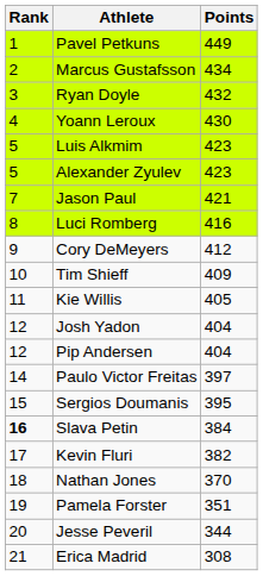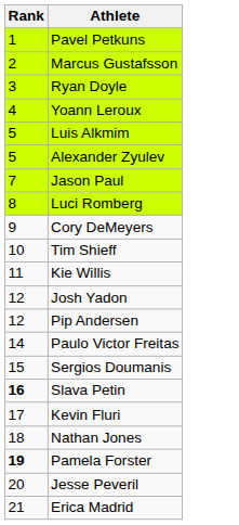 <table class="wikitable">
 <tr>
 <th>Rank</th>
 <th>Athlete</th>
-<th>Points</th>
 </tr>
 <tr>
 <td style="background:#CCFF00">1</td>
 <td style="background:#CCFF00"> Pavel Petkuns</td>
-<td style="background:#CCFF00">449</td>
 </tr>
 <tr>
 <td style="background:#CCFF00">2</td>
 <td style="background:#CCFF00"> Marcus Gustafsson</td>
-<td style="background:#CCFF00">434</td>
 </tr>
 <tr>
 <td style="background:#CCFF00">3</td>
 <td style="background:#CCFF00"> Ryan Doyle</td>
-<td style="background:#CCFF00">432</td>
 </tr>
 <tr>
 <td style="background:#CCFF00">4</td>
 <td style="background:#CCFF00"> Yoann Leroux</td>
-<td style="background:#CCFF00">430</td>
 </tr>
 <tr>
 <td style="background:#CCFF00">5</td>
 <td style="background:#CCFF00"> Luis Alkmim</td>
-<td style="background:#CCFF00">423</td>
 </tr>
 <tr>
 <td style="background:#CCFF00">5</td>
 <td style="background:#CCFF00"> Alexander Zyulev</td>
-<td style="background:#CCFF00">423</td>
 </tr>
 <tr>
 <td style="background:#CCFF00">7</td>
 <td style="background:#CCFF00"> Jason Paul</td>
-<td style="background:#CCFF00">421</td>
 </tr>
 <tr>
 <td style="background:#CCFF00">8</td>
 <td style="background:#CCFF00"> Luci Romberg</td>
-<td style="background:#CCFF00">416</td>
 </tr>
 <tr>
 <td>9</td>
 <td> Cory DeMeyers</td>
-<td>412</td>
 </tr>
 <tr>
 <td>10</td>
 <td> Tim Shieff</td>
-<td>409</td>
 </tr>
 <tr>
 <td>11</td>
 <td> Kie Willis</td>
-<td>405</td>
 </tr>
 <tr>
 <td>12</td>
 <td> Josh Yadon</td>
-<td>404</td>
 </tr>
 <tr>
 <td>12</td>
 <td> Pip Andersen</td>
-<td>404</td>
 </tr>
 <tr>
 <td>14</td>
 <td> Paulo Victor Freitas</td>
-<td>397</td>
 </tr>
 <tr>
 <td>15</td>
 <td> Sergios Doumanis</td>
-<td>395</td>
 </tr>
 <tr>
 <td><strong>16</strong></td>
 <td> Slava Petin</td>
-<td>384</td>
 </tr>
 <tr>
 <td>17</td>
 <td> Kevin Fluri</td>
-<td>382</td>
 </tr>
 <tr>
 <td>18</td>
 <td> Nathan Jones</td>
-<td>370</td>
 </tr>
 <tr>
-<td>19</td>
+<td><strong>19</strong></td>
 <td> Pamela Forster</td>
-<td>351</td>
 </tr>
 <tr>
 <td>20</td>
 <td> Jesse Peveril</td>
-<td>344</td>
 </tr>
 <tr>
 <td>21</td>
 <td> Erica Madrid</td>
-<td>308</td>
 </tr>
 </table>
